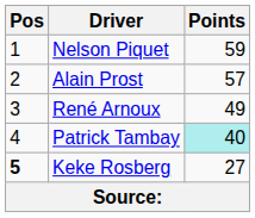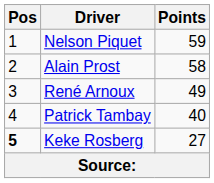 <table class="wikitable" style="font-size: 95%;">
 <tr>
 <th>Pos</th>
 <th>Driver</th>
 <th>Points</th>
 </tr>
 <tr>
 <td>1</td>
 <td> <a href='#'>Nelson Piquet</a></td>
 <td style="text-align: right">59</td>
 </tr>
 <tr>
 <td>2</td>
 <td> <a href='#'>Alain Prost</a></td>
-<td style="text-align: right">57</td>
+<td style="text-align: right">58</td>
 </tr>
 <tr>
 <td>3</td>
 <td> <a href='#'>René Arnoux</a></td>
 <td style="text-align: right">49</td>
 </tr>
 <tr>
 <td>4</td>
 <td> <a href='#'>Patrick Tambay</a></td>
-<td style="background: paleturquoise; text-align: right">40</td>
+<td style="text-align: right">40</td>
 </tr>
 <tr>
 <td><strong>5</strong></td>
 <td> <a href='#'>Keke Rosberg</a></td>
 <td style="text-align: right">27</td>
 </tr>
 <tr>
 <th colspan=4>Source: </th>
 </tr>
 </table>
